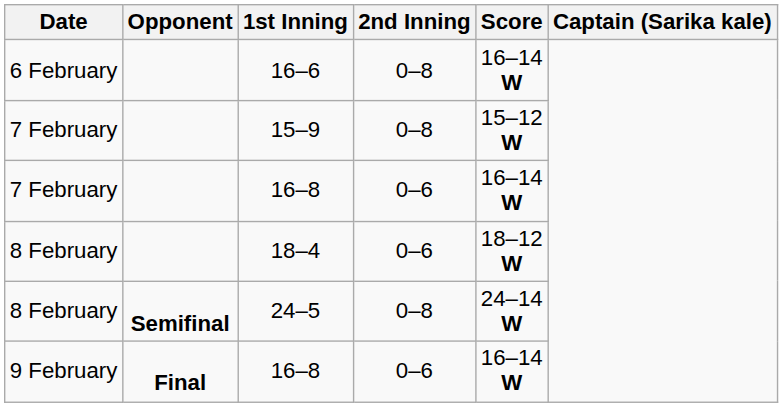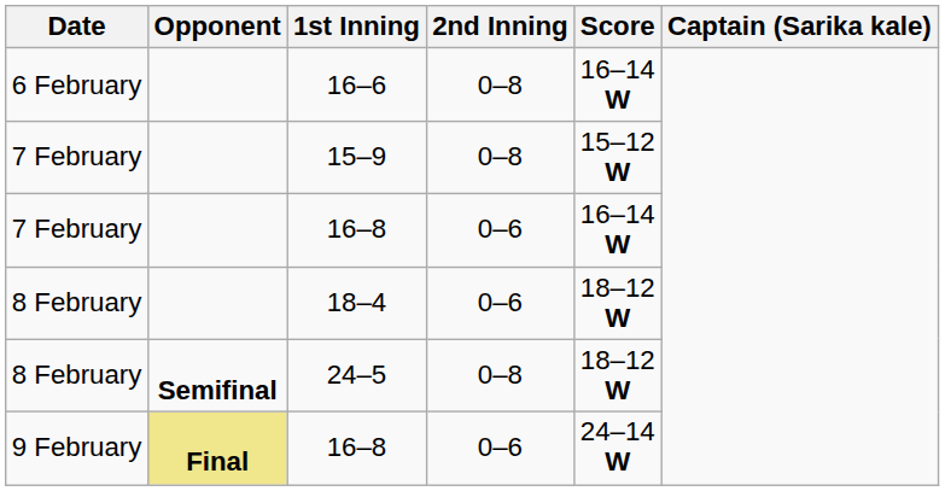 <table class="wikitable" style="text-align:center;">
 <tr>
 <th>Date</th>
 <th>Opponent</th>
 <th>1st Inning</th>
 <th>2nd Inning</th>
 <th>Score</th>
 <th>Captain (Sarika kale)</th>
 </tr>
 <tr>
 <td>6 February</td>
 <td></td>
 <td>16–6</td>
 <td>0–8</td>
 <td>16–14<br><strong>W</strong></td>
 </tr>
 <tr>
 <td>7 February</td>
 <td></td>
 <td>15–9</td>
 <td>0–8</td>
 <td>15–12<br><strong>W</strong></td>
 </tr>
 <tr>
 <td>7 February</td>
 <td></td>
 <td>16–8</td>
 <td>0–6</td>
 <td>16–14<br><strong>W</strong></td>
 </tr>
 <tr>
 <td>8 February</td>
 <td></td>
 <td>18–4</td>
 <td>0–6</td>
 <td>18–12<br><strong>W</strong></td>
 </tr>
 <tr>
 <td>8 February</td>
 <td><br><strong>Semifinal</strong></td>
 <td>24–5</td>
 <td>0–8</td>
-<td>24–14<br><strong>W</strong></td>
+<td>18–12<br><strong>W</strong></td>
 </tr>
 <tr>
 <td>9 February</td>
-<td><br><strong>Final</strong></td>
+<td style="background: khaki;"><br><strong>Final</strong></td>
 <td>16–8</td>
 <td>0–6</td>
-<td>16–14<br><strong>W</strong><br></td>
+<td>24–14<br><strong>W</strong></td>
 </tr>
 </table>
